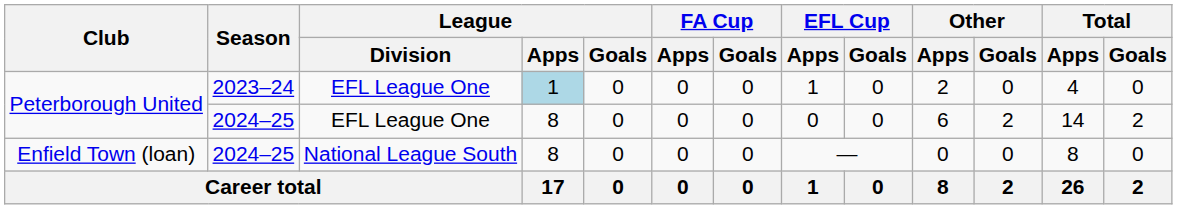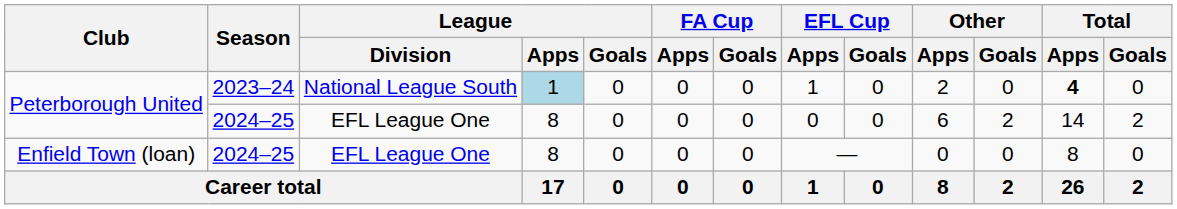 <table class="wikitable" style="text-align:center;">
 <tr>
 <th rowspan="2">Club</th>
 <th rowspan="2">Season</th>
 <th colspan="3">League</th>
 <th colspan="2"><a href='#'>FA Cup</a></th>
 <th colspan="2"><a href='#'>EFL Cup</a></th>
 <th colspan="2">Other</th>
 <th colspan="2">Total</th>
 </tr>
 <tr>
 <th>Division</th>
 <th>Apps</th>
 <th>Goals</th>
 <th>Apps</th>
 <th>Goals</th>
 <th>Apps</th>
 <th>Goals</th>
 <th>Apps</th>
 <th>Goals</th>
 <th>Apps</th>
 <th>Goals</th>
 </tr>
 <tr>
 <td rowspan="2"><a href='#'>Peterborough United</a></td>
 <td><a href='#'>2023–24</a></td>
-<td><a href='#'>EFL League One</a></td>
+<td><a href='#'>National League South</a></td>
 <td style="background: lightblue;">1</td>
 <td>0</td>
 <td>0</td>
 <td>0</td>
 <td>1</td>
 <td>0</td>
 <td>2</td>
 <td>0</td>
-<td>4</td>
+<td><strong>4</strong></td>
 <td>0</td>
 </tr>
 <tr>
 <td><a href='#'>2024–25</a></td>
 <td>EFL League One</td>
 <td>8</td>
 <td>0</td>
 <td>0</td>
 <td>0</td>
 <td>0</td>
 <td>0</td>
 <td>6</td>
 <td>2</td>
 <td>14</td>
 <td>2</td>
 </tr>
 <tr>
 <td><a href='#'>Enfield Town</a> (loan)</td>
 <td><a href='#'>2024–25</a></td>
-<td><a href='#'>National League South</a></td>
+<td><a href='#'>EFL League One</a></td>
 <td>8</td>
 <td>0</td>
 <td>0</td>
 <td>0</td>
 <td colspan="2">—</td>
 <td>0</td>
 <td>0</td>
 <td>8</td>
 <td>0</td>
 </tr>
 <tr>
 <th colspan="3">Career total</th>
 <th>17</th>
 <th>0</th>
 <th>0</th>
 <th>0</th>
 <th>1</th>
 <th>0</th>
 <th>8</th>
 <th>2</th>
 <th>26</th>
 <th>2</th>
 </tr>
 </table>
